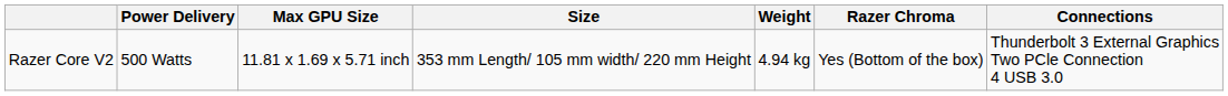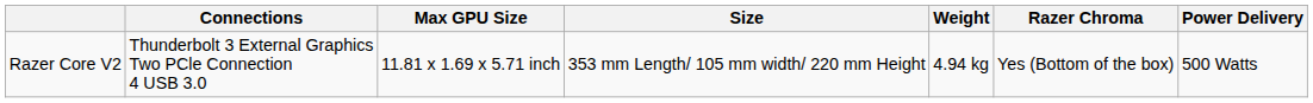 <table class="wikitable sortable">
 <tr>
 <th></th>
-<th>Power Delivery</th>
+<th>Connections</th>
 <th>Max GPU Size</th>
 <th>Size</th>
 <th>Weight</th>
 <th>Razer Chroma</th>
-<th>Connections</th>
+<th>Power Delivery</th>
 </tr>
 <tr>
 <td>Razer Core V2</td>
-<td>500 Watts</td>
+<td>Thunderbolt 3 External Graphics<br>Two PCle Connection<br>4 USB 3.0</td>
 <td>11.81 x 1.69 x 5.71 inch</td>
 <td>353 mm Length/ 105 mm width/ 220 mm Height</td>
 <td>4.94 kg</td>
 <td>Yes (Bottom of the box)</td>
-<td>Thunderbolt 3 External Graphics<br>Two PCle Connection<br>4 USB 3.0</td>
+<td>500 Watts</td>
 </tr>
 </table>
